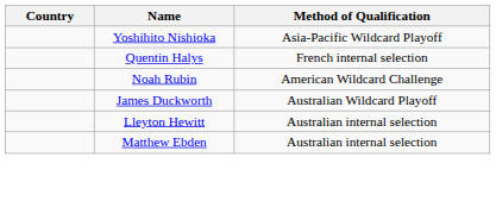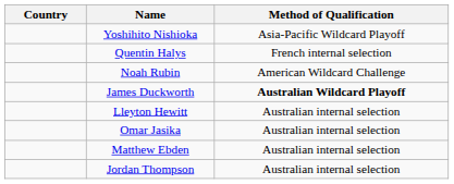 <table class="wikitable" style="text-align: center;">
 <tr>
 <th style="width:100px;">Country</th>
 <th width=160>Name</th>
 <th width=300>Method of Qualification</th>
 </tr>
 <tr>
 <td></td>
 <td><a href='#'>Yoshihito Nishioka</a></td>
 <td>Asia-Pacific Wildcard Playoff</td>
 </tr>
 <tr>
 <td></td>
 <td><a href='#'>Quentin Halys</a></td>
 <td>French internal selection</td>
 </tr>
 <tr>
 <td></td>
 <td><a href='#'>Noah Rubin</a></td>
 <td>American Wildcard Challenge</td>
 </tr>
 <tr>
 <td></td>
 <td><a href='#'>James Duckworth</a></td>
-<td>Australian Wildcard Playoff</td>
+<td><strong>Australian Wildcard Playoff</strong></td>
 </tr>
 <tr>
 <td></td>
 <td><a href='#'>Lleyton Hewitt</a></td>
 <td>Australian internal selection</td>
 </tr>
 <tr>
 <td></td>
+<td><a href='#'>Omar Jasika</a></td>
+<td>Australian internal selection</td>
+</tr>
+<tr>
+<td></td>
 <td><a href='#'>Matthew Ebden</a></td>
 <td>Australian internal selection</td>
 </tr>
+<tr>
+<td></td>
+<td><a href='#'>Jordan Thompson</a></td>
+<td>Australian internal selection</td>
+</tr>
 </table>
